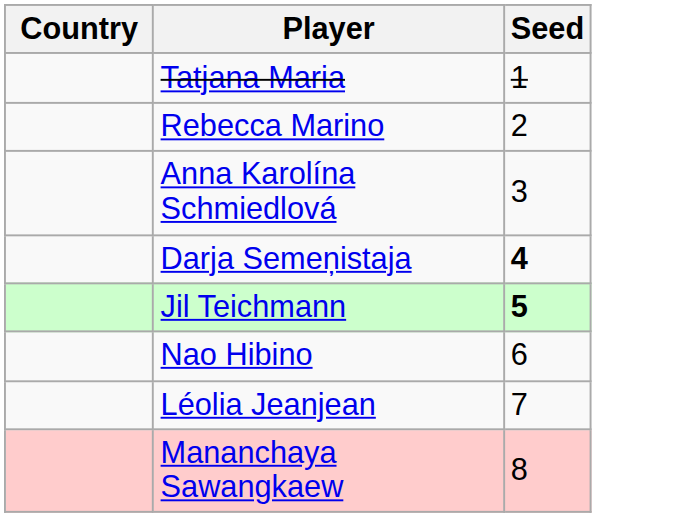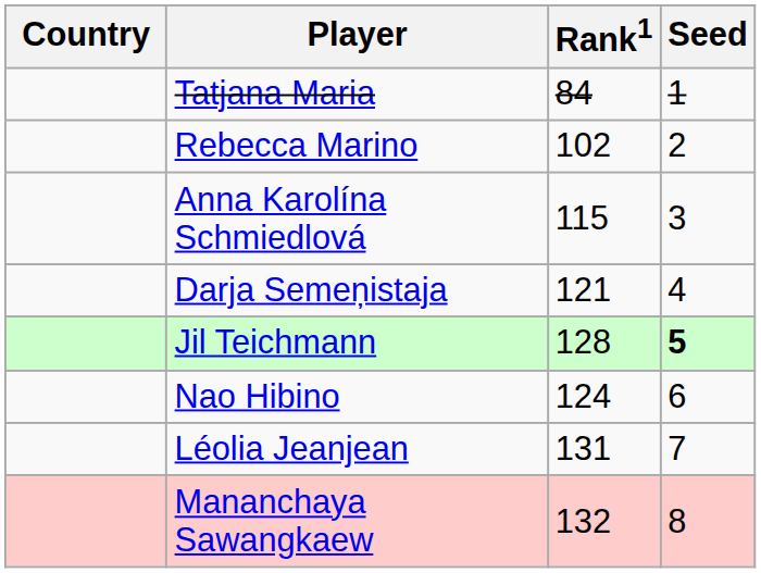 <table class="sortable wikitable">
 <tr>
 <th width="70">Country</th>
 <th width="175">Player</th>
+<th>Rank<sup>1</sup></th>
 <th>Seed</th>
 </tr>
 <tr style=>
 <td><s></s></td>
 <td><s><a href='#'>Tatjana Maria</a></s></td>
+<td><s>84</s></td>
 <td><s>1</s></td>
 </tr>
 <tr>
 <td></td>
 <td><a href='#'>Rebecca Marino</a></td>
+<td>102</td>
 <td>2</td>
 </tr>
 <tr>
 <td></td>
 <td><a href='#'>Anna Karolína Schmiedlová</a></td>
+<td>115</td>
 <td>3</td>
 </tr>
 <tr>
 <td></td>
 <td><a href='#'>Darja Semeņistaja</a></td>
-<td><strong>4</strong></td>
+<td>121</td>
+<td>4</td>
 </tr>
 <tr style="background:#cfc;">
 <td></td>
 <td><a href='#'>Jil Teichmann</a></td>
+<td>128</td>
 <td><strong>5</strong></td>
 </tr>
 <tr>
 <td></td>
 <td><a href='#'>Nao Hibino</a></td>
+<td>124</td>
 <td>6</td>
 </tr>
 <tr>
 <td></td>
 <td><a href='#'>Léolia Jeanjean</a></td>
+<td>131</td>
 <td>7</td>
 </tr>
 <tr style="background:#fcc;">
 <td></td>
 <td><a href='#'>Mananchaya Sawangkaew</a></td>
+<td>132</td>
 <td>8</td>
 </tr>
 </table>
